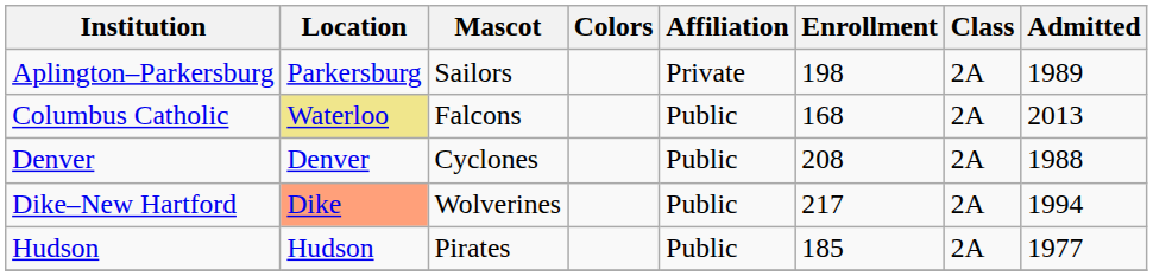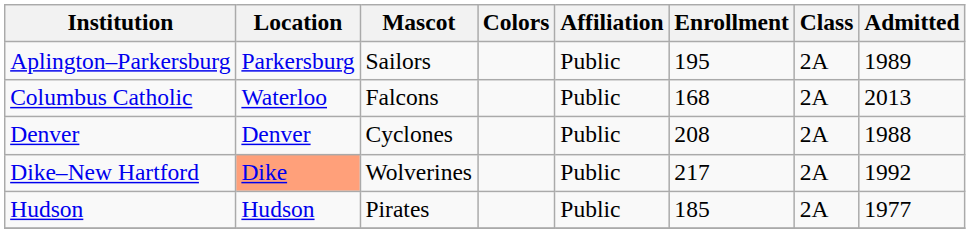 <table class="wikitable">
 <tr>
 <th>Institution</th>
 <th>Location</th>
 <th>Mascot</th>
 <th>Colors</th>
 <th>Affiliation</th>
 <th>Enrollment</th>
 <th>Class</th>
 <th>Admitted</th>
 </tr>
 <tr>
 <td><a href='#'>Aplington–Parkersburg</a></td>
 <td><a href='#'>Parkersburg</a></td>
 <td>Sailors</td>
 <td>  </td>
-<td>Private</td>
-<td>198</td>
+<td>Public</td>
+<td>195</td>
 <td>2A</td>
 <td>1989</td>
 </tr>
 <tr>
 <td><a href='#'>Columbus Catholic</a></td>
-<td style="background: khaki;"><a href='#'>Waterloo</a></td>
+<td><a href='#'>Waterloo</a></td>
 <td>Falcons</td>
 <td> </td>
 <td>Public</td>
 <td>168</td>
 <td>2A</td>
 <td>2013</td>
 </tr>
 <tr>
 <td><a href='#'>Denver</a></td>
 <td><a href='#'>Denver</a></td>
 <td>Cyclones</td>
 <td> </td>
 <td>Public</td>
 <td>208</td>
 <td>2A</td>
 <td>1988</td>
 </tr>
 <tr>
 <td><a href='#'>Dike–New Hartford</a></td>
 <td style="background: lightsalmon;"><a href='#'>Dike</a></td>
 <td>Wolverines</td>
 <td> </td>
 <td>Public</td>
 <td>217</td>
 <td>2A</td>
-<td>1994</td>
+<td>1992</td>
 </tr>
 <tr>
 <td><a href='#'>Hudson</a></td>
 <td><a href='#'>Hudson</a></td>
 <td>Pirates</td>
 <td> </td>
 <td>Public</td>
 <td>185</td>
 <td>2A</td>
 <td>1977</td>
 </tr>
 <tr>
 </tr>
 </table>
